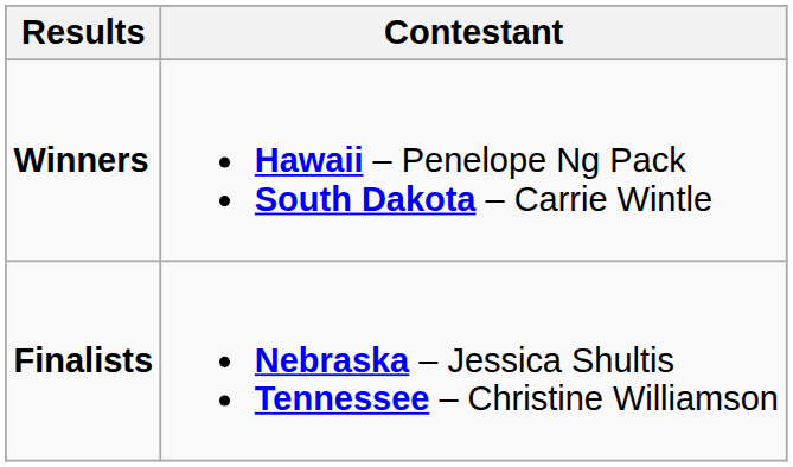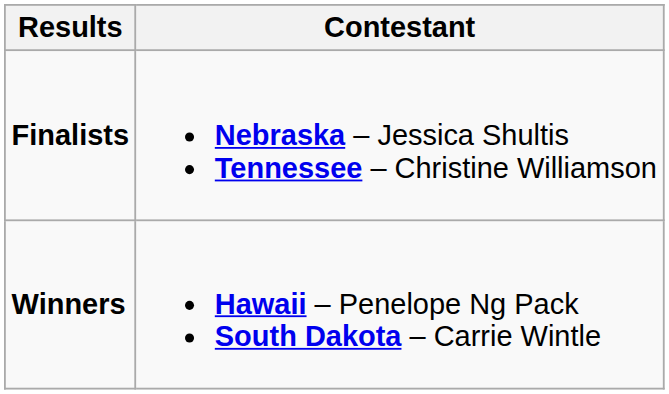 <table class="wikitable">
 <tr>
 <th>Results</th>
 <th>Contestant</th>
 </tr>
 <tr>
+<td><strong> Finalists</strong></td>
+<td><br><ul><li> <strong><a href='#'>Nebraska</a></strong> – Jessica Shultis</li><li> <strong><a href='#'>Tennessee</a></strong> – Christine Williamson</li></ul></td>
+</tr>
+<tr>
 <td><strong>Winners</strong></td>
 <td><br><ul><li> <strong><a href='#'>Hawaii</a></strong> – Penelope Ng Pack</li><li> <strong><a href='#'>South Dakota</a></strong> – Carrie Wintle</li></ul></td>
 </tr>
-<tr>
-<td><strong> Finalists</strong></td>
-<td><br><ul><li> <strong><a href='#'>Nebraska</a></strong> – Jessica Shultis</li><li> <strong><a href='#'>Tennessee</a></strong> – Christine Williamson</li></ul></td>
-</tr>
 </table>
